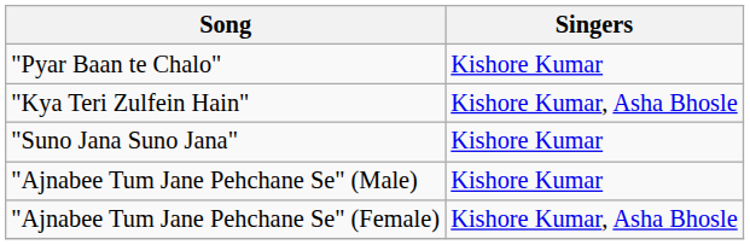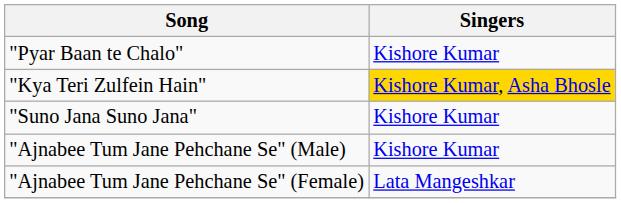 <table class="wikitable">
 <tr>
 <th>Song</th>
 <th>Singers</th>
 </tr>
 <tr>
 <td>"Pyar Baan te Chalo"</td>
 <td><a href='#'>Kishore Kumar</a></td>
 </tr>
 <tr>
 <td>"Kya Teri Zulfein Hain"</td>
-<td><a href='#'>Kishore Kumar</a>, <a href='#'>Asha Bhosle</a></td>
+<td style="background: gold;"><a href='#'>Kishore Kumar</a>, <a href='#'>Asha Bhosle</a></td>
 </tr>
 <tr>
 <td>"Suno Jana Suno Jana"</td>
 <td><a href='#'>Kishore Kumar</a></td>
 </tr>
 <tr>
 <td>"Ajnabee Tum Jane Pehchane Se" (Male)</td>
 <td><a href='#'>Kishore Kumar</a></td>
 </tr>
 <tr>
 <td>"Ajnabee Tum Jane Pehchane Se" (Female)</td>
-<td><a href='#'>Kishore Kumar</a>, <a href='#'>Asha Bhosle</a></td>
+<td><a href='#'>Lata Mangeshkar</a></td>
 </tr>
 <tr>
 </tr>
 </table>
